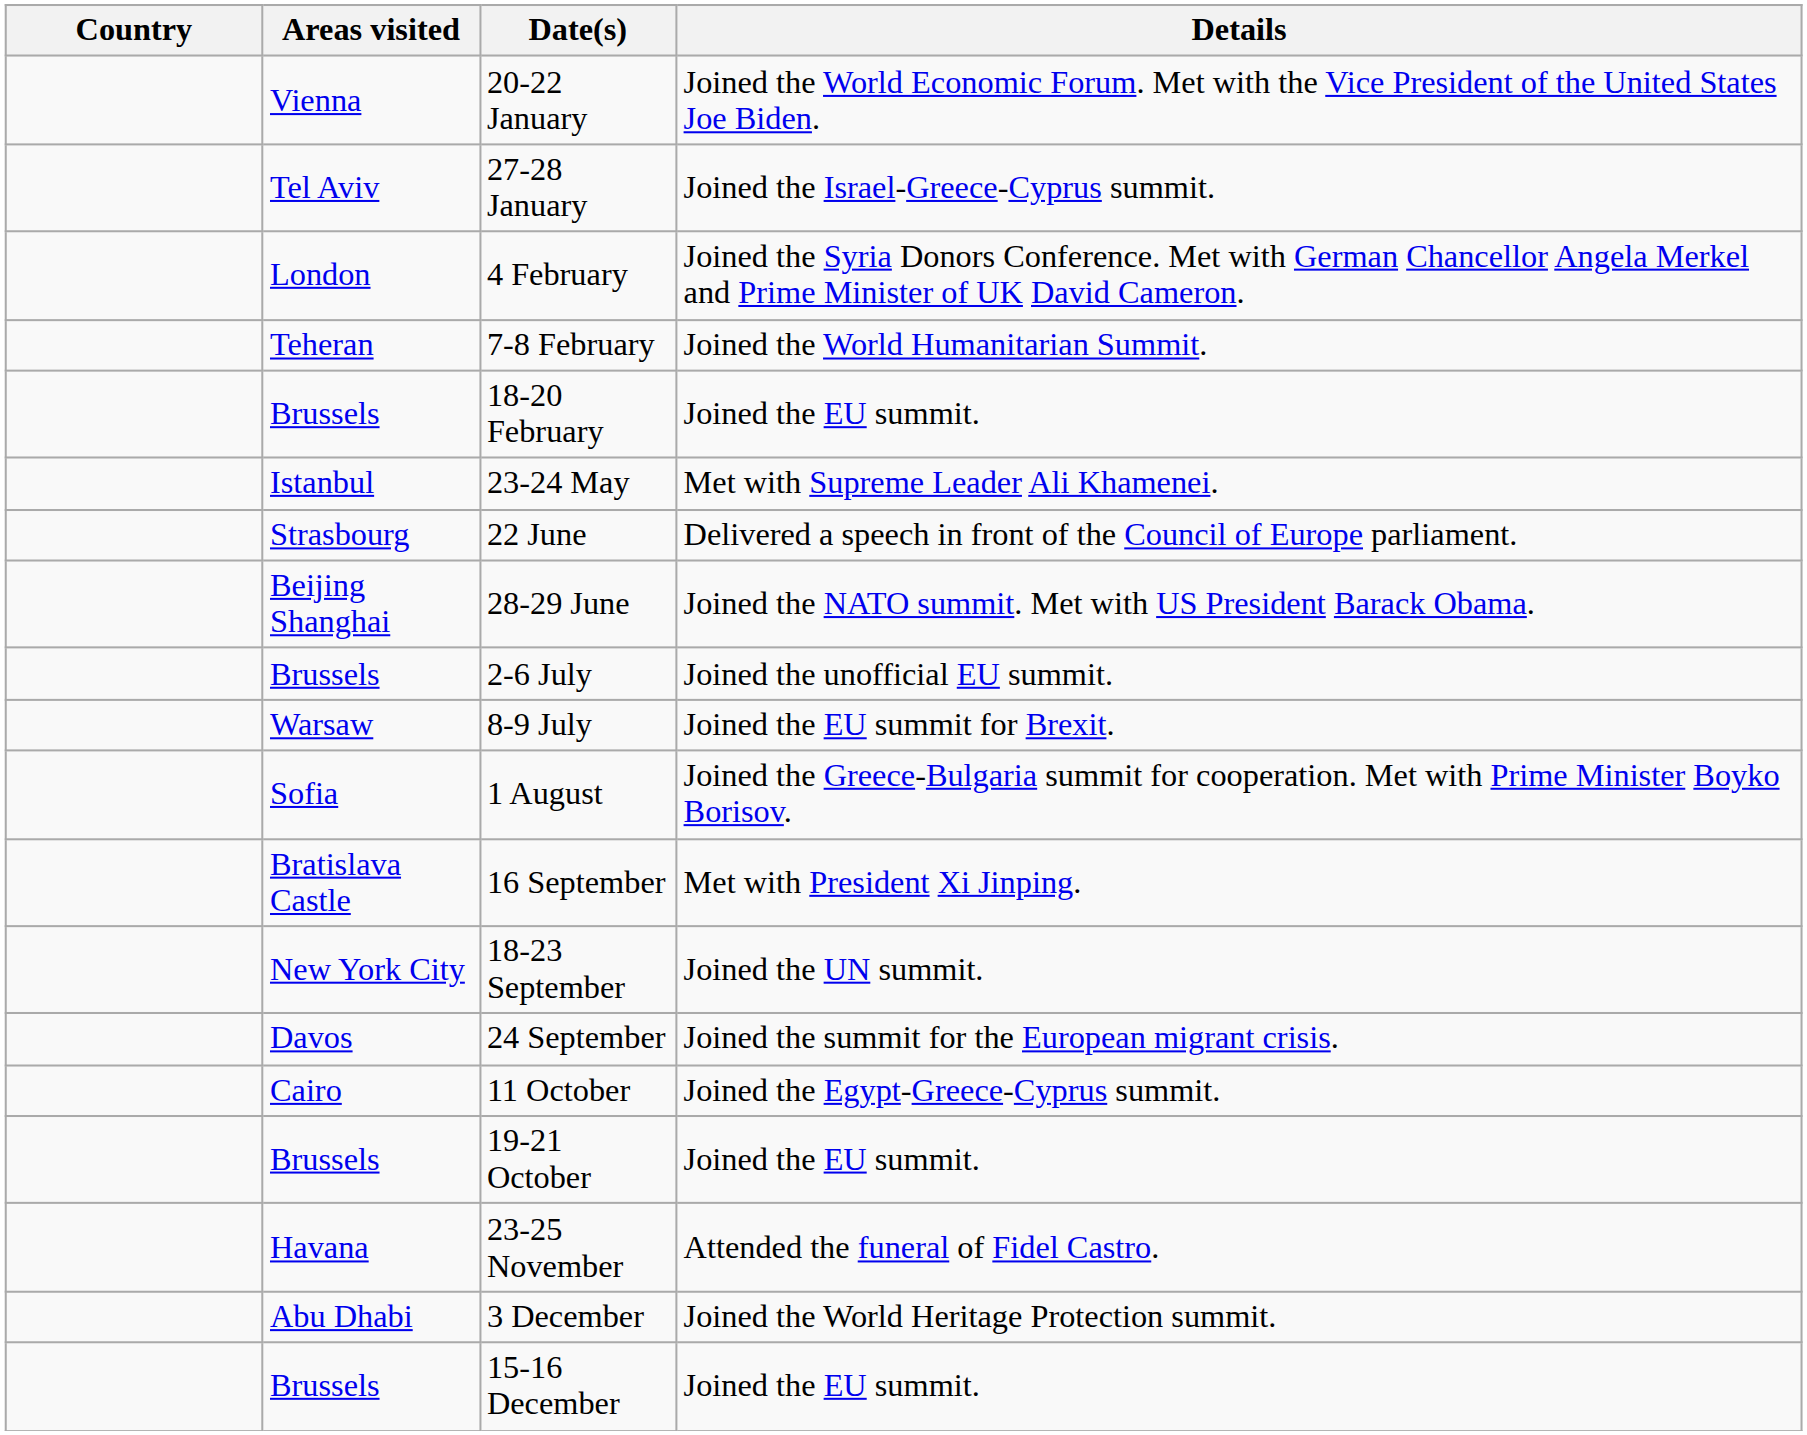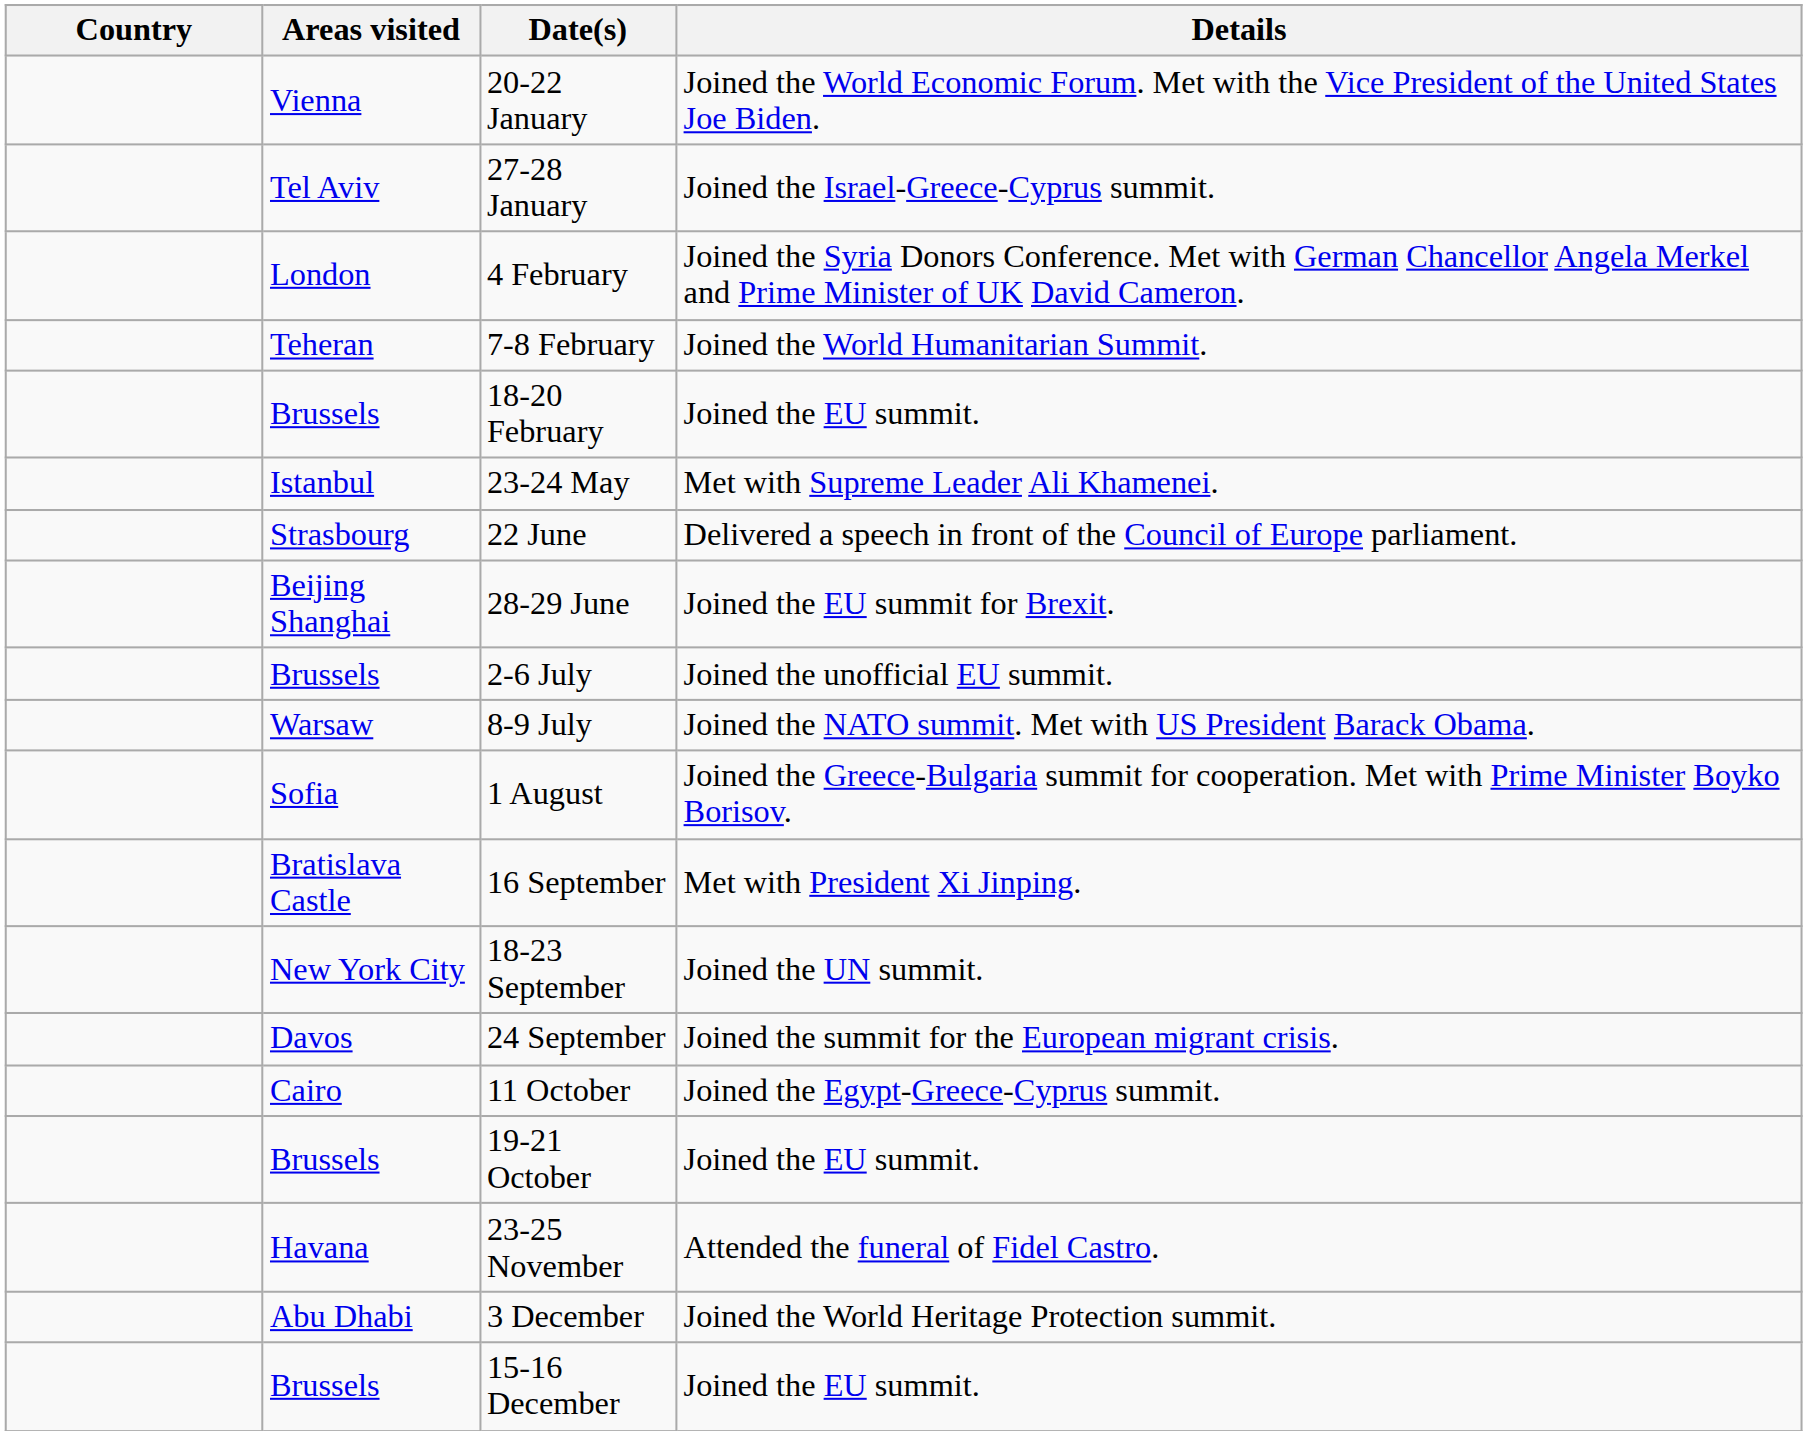 <table class="wikitable sortable outercollapse" style="margin: 1em auto 1em auto">
 <tr>
 <th width="120">Country</th>
 <th width="100">Areas visited</th>
 <th width="90">Date(s)</th>
 <th style="width:550px;" class="unsortable">Details</th>
 </tr>
 <tr>
 <td></td>
 <td><a href='#'>Vienna</a></td>
 <td>20-22 January</td>
 <td>Joined the <a href='#'>World Economic Forum</a>. Met with the <a href='#'>Vice President of the United States</a> <a href='#'>Joe Biden</a>.</td>
 </tr>
 <tr>
 <td></td>
 <td><a href='#'>Tel Aviv</a></td>
 <td>27-28 January</td>
 <td>Joined the <a href='#'>Israel</a>-<a href='#'>Greece</a>-<a href='#'>Cyprus</a> summit.</td>
 </tr>
 <tr>
 <td></td>
 <td><a href='#'>London</a></td>
 <td>4 February</td>
 <td>Joined the <a href='#'>Syria</a> Donors Conference. Met with <a href='#'>German</a> <a href='#'>Chancellor</a> <a href='#'>Angela Merkel</a> and <a href='#'>Prime Minister of UK</a> <a href='#'>David Cameron</a>.</td>
 </tr>
 <tr>
 <td></td>
 <td><a href='#'>Teheran</a></td>
 <td>7-8 February</td>
 <td>Joined the <a href='#'>World Humanitarian Summit</a>.</td>
 </tr>
 <tr>
 <td></td>
 <td><a href='#'>Brussels</a></td>
 <td>18-20 February</td>
 <td>Joined the <a href='#'>EU</a> summit.</td>
 </tr>
 <tr>
 <td></td>
 <td><a href='#'>Istanbul</a></td>
 <td>23-24 May</td>
 <td>Met with <a href='#'>Supreme Leader</a> <a href='#'>Ali Khamenei</a>.</td>
 </tr>
 <tr>
 <td></td>
 <td><a href='#'>Strasbourg</a></td>
 <td>22 June</td>
 <td>Delivered a speech in front of the <a href='#'>Council of Europe</a> parliament.</td>
 </tr>
 <tr>
 <td></td>
 <td><a href='#'>Beijing</a><br><a href='#'>Shanghai</a></td>
 <td>28-29 June</td>
-<td>Joined the <a href='#'>NATO summit</a>. Met with <a href='#'>US President</a> <a href='#'>Barack Obama</a>.</td>
+<td>Joined the <a href='#'>EU</a> summit for <a href='#'>Brexit</a>.</td>
 </tr>
 <tr>
 <td></td>
 <td><a href='#'>Brussels</a></td>
 <td>2-6 July</td>
 <td>Joined the unofficial <a href='#'>EU</a> summit.</td>
 </tr>
 <tr>
 <td></td>
 <td><a href='#'>Warsaw</a></td>
 <td>8-9 July</td>
-<td>Joined the <a href='#'>EU</a> summit for <a href='#'>Brexit</a>.</td>
+<td>Joined the <a href='#'>NATO summit</a>. Met with <a href='#'>US President</a> <a href='#'>Barack Obama</a>.</td>
 </tr>
 <tr>
 <td></td>
 <td><a href='#'>Sofia</a></td>
 <td>1 August</td>
 <td>Joined the <a href='#'>Greece</a>-<a href='#'>Bulgaria</a> summit for cooperation. Met with <a href='#'>Prime Minister</a> <a href='#'>Boyko Borisov</a>.</td>
 </tr>
 <tr>
 <td></td>
 <td><a href='#'>Bratislava Castle</a></td>
 <td>16 September</td>
 <td>Met with <a href='#'>President</a> <a href='#'>Xi Jinping</a>.</td>
 </tr>
 <tr>
 <td></td>
 <td><a href='#'>New York City</a></td>
 <td>18-23 September</td>
 <td>Joined the <a href='#'>UN</a> summit.</td>
 </tr>
 <tr>
 <td></td>
 <td><a href='#'>Davos</a></td>
 <td>24 September</td>
 <td>Joined the summit for the <a href='#'>European migrant crisis</a>.</td>
 </tr>
 <tr>
 <td></td>
 <td><a href='#'>Cairo</a></td>
 <td>11 October</td>
 <td>Joined the <a href='#'>Egypt</a>-<a href='#'>Greece</a>-<a href='#'>Cyprus</a> summit.</td>
 </tr>
 <tr>
 <td></td>
 <td><a href='#'>Brussels</a></td>
 <td>19-21 October</td>
 <td>Joined the <a href='#'>EU</a> summit.</td>
 </tr>
 <tr>
 <td></td>
 <td><a href='#'>Havana</a></td>
 <td>23-25 November</td>
 <td>Attended the <a href='#'>funeral</a> of <a href='#'>Fidel Castro</a>.</td>
 </tr>
 <tr>
 <td></td>
 <td><a href='#'>Abu Dhabi</a></td>
 <td>3 December</td>
 <td>Joined the World Heritage Protection summit.</td>
 </tr>
 <tr>
 <td></td>
 <td><a href='#'>Brussels</a></td>
 <td>15-16 December</td>
 <td>Joined the <a href='#'>EU</a> summit.</td>
 </tr>
 </table>
